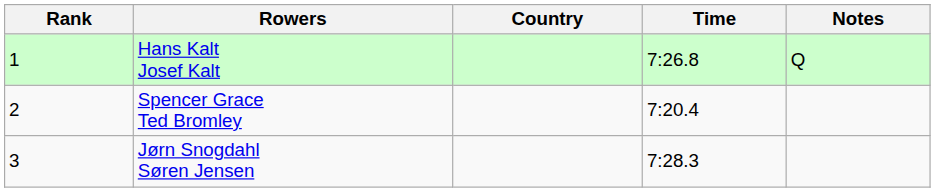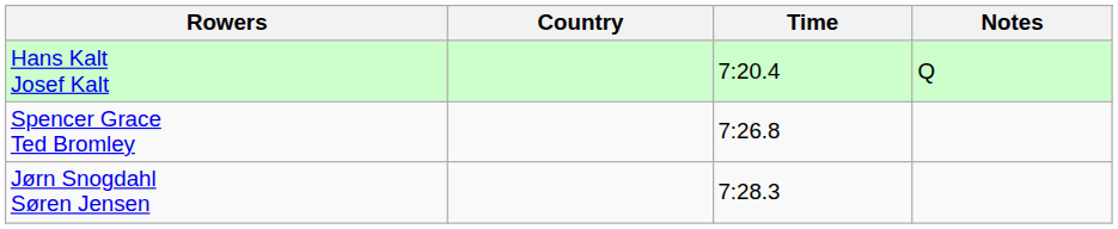 <table class="wikitable" width=50%>
 <tr>
-<th>Rank</th>
 <th>Rowers</th>
 <th>Country</th>
 <th>Time</th>
 <th>Notes</th>
 </tr>
 <tr bgcolor=ccffcc>
-<td>1</td>
 <td><a href='#'>Hans Kalt</a><br><a href='#'>Josef Kalt</a></td>
 <td></td>
-<td>7:26.8</td>
+<td>7:20.4</td>
 <td>Q</td>
 </tr>
 <tr>
-<td>2</td>
 <td><a href='#'>Spencer Grace</a><br><a href='#'>Ted Bromley</a></td>
 <td></td>
-<td>7:20.4</td>
+<td>7:26.8</td>
 <td></td>
 </tr>
 <tr>
-<td>3</td>
 <td><a href='#'>Jørn Snogdahl</a><br><a href='#'>Søren Jensen</a></td>
 <td></td>
 <td>7:28.3</td>
 <td></td>
 </tr>
 </table>
